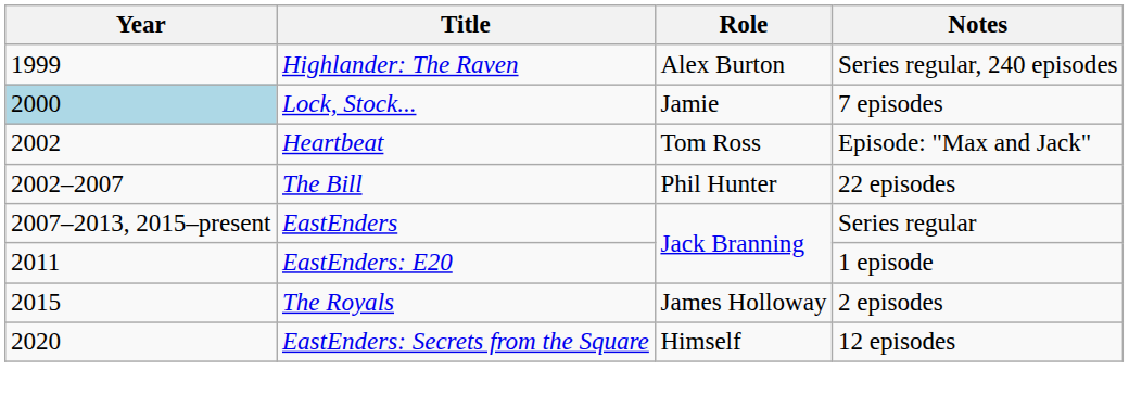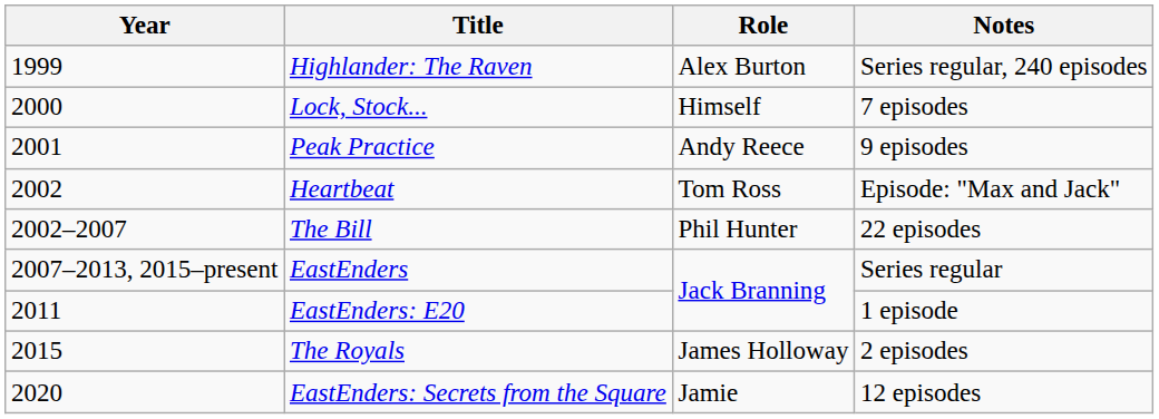 <table class = "wikitable sortable">
 <tr>
 <th>Year</th>
 <th>Title</th>
 <th>Role</th>
 <th>Notes</th>
 </tr>
 <tr>
 <td>1999</td>
 <td><em><a href='#'>Highlander: The Raven</a></em></td>
 <td>Alex Burton</td>
 <td>Series regular, 240 episodes</td>
 </tr>
 <tr>
-<td style="background: lightblue;">2000</td>
+<td>2000</td>
 <td><em><a href='#'>Lock, Stock...</a></em></td>
-<td>Jamie</td>
+<td>Himself</td>
 <td>7 episodes</td>
+</tr>
+<tr>
+<td>2001</td>
+<td><em><a href='#'>Peak Practice</a></em></td>
+<td>Andy Reece</td>
+<td>9 episodes</td>
 </tr>
 <tr>
 <td>2002</td>
 <td><em><a href='#'>Heartbeat</a></em></td>
 <td>Tom Ross</td>
 <td>Episode: "Max and Jack"</td>
 </tr>
 <tr>
 <td>2002–2007</td>
 <td><em><a href='#'>The Bill</a></em></td>
 <td>Phil Hunter</td>
 <td>22 episodes</td>
 </tr>
 <tr>
 <td>2007–2013, 2015–present</td>
 <td><em><a href='#'>EastEnders</a></em></td>
 <td rowspan=2><a href='#'>Jack Branning</a></td>
 <td>Series regular</td>
 </tr>
 <tr>
 <td>2011</td>
 <td><em><a href='#'>EastEnders: E20</a></em></td>
 <td>1 episode</td>
 </tr>
 <tr>
 <td>2015</td>
 <td><em><a href='#'>The Royals</a></em></td>
 <td>James Holloway</td>
 <td>2 episodes</td>
 </tr>
 <tr>
 <td>2020</td>
 <td><em><a href='#'>EastEnders: Secrets from the Square</a></em></td>
-<td>Himself</td>
+<td>Jamie</td>
 <td>12 episodes</td>
 </tr>
 </table>
